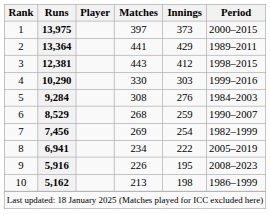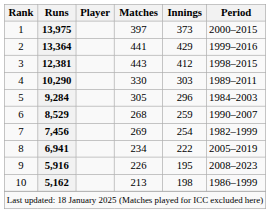 <table class="wikitable plainrowheaders sortable">
 <tr>
 <th scope=col>Rank</th>
 <th scope=col>Runs</th>
 <th scope=col>Player</th>
 <th scope=col>Matches</th>
 <th scope=col>Innings</th>
 <th scope=col>Period</th>
 </tr>
 <tr>
 <td align=center>1</td>
 <th scope=row style=text-align:center;>13,975</th>
 <td></td>
 <td align=center>397</td>
 <td align=center>373</td>
 <td>2000–2015</td>
 </tr>
 <tr>
 <td align=center>2</td>
 <th scope=row style=text-align:center;>13,364</th>
 <td></td>
 <td align=center>441</td>
 <td align=center>429</td>
-<td>1989–2011</td>
+<td>1999–2016</td>
 </tr>
 <tr>
 <td align=center>3</td>
 <th scope=row style=text-align:center;>12,381</th>
 <td></td>
 <td align=center>443</td>
 <td align=center>412</td>
 <td>1998–2015</td>
 </tr>
 <tr>
 <td align=center>4</td>
 <th scope=row style=text-align:center;>10,290</th>
 <td></td>
 <td align=center>330</td>
 <td align=center>303</td>
-<td>1999–2016</td>
+<td>1989–2011</td>
 </tr>
 <tr>
 <td align=center>5</td>
 <th scope=row style=text-align:center;>9,284</th>
 <td></td>
-<td align=center>308</td>
-<td align=center>276</td>
+<td align=center>305</td>
+<td align=center>296</td>
 <td>1984–2003</td>
 </tr>
 <tr>
 <td align=center>6</td>
 <th scope=row style=text-align:center;>8,529</th>
 <td></td>
 <td align=center>268</td>
 <td align=center>259</td>
 <td>1990–2007</td>
 </tr>
 <tr>
 <td align=center>7</td>
 <th scope=row style=text-align:center;>7,456</th>
 <td></td>
 <td align=center>269</td>
 <td align=center>254</td>
 <td>1982–1999</td>
 </tr>
 <tr>
 <td align=center>8</td>
 <th scope=row style=text-align:center;>6,941</th>
 <td></td>
 <td align=center>234</td>
 <td align=center>222</td>
 <td>2005–2019</td>
 </tr>
 <tr>
 <td align=center>9</td>
 <th scope=row style=text-align:center;>5,916</th>
 <td></td>
 <td align=center>226</td>
 <td align=center>195</td>
 <td>2008–2023</td>
 </tr>
 <tr>
 <td align=center>10</td>
 <th scope=row style=text-align:center;>5,162</th>
 <td></td>
 <td align=center>213</td>
 <td align=center>198</td>
 <td>1986–1999</td>
 </tr>
 <tr>
 </tr>
 <tr class=sortbottom>
 <td colspan=6><small>Last updated: 18 January 2025</small> <small>(Matches played for ICC excluded here)</small></td>
 </tr>
 </table>
